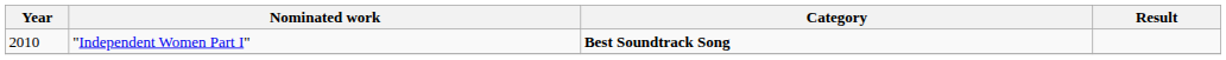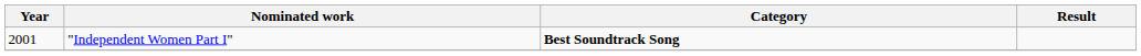 <table class="wikitable" width="100%">
 <tr>
 <th width="5%">Year</th>
 <th width="40%">Nominated work</th>
 <th width="40%">Category</th>
 <th width="10%">Result</th>
 </tr>
 <tr>
-<td>2010</td>
+<td>2001</td>
 <td>"<a href='#'>Independent Women Part I</a>"</td>
 <td><strong>Best Soundtrack Song</strong></td>
 <td></td>
 </tr>
 <tr>
 </tr>
 </table>
